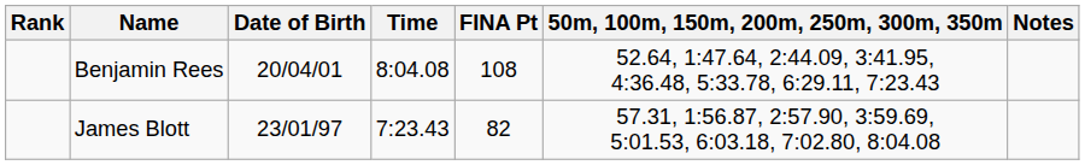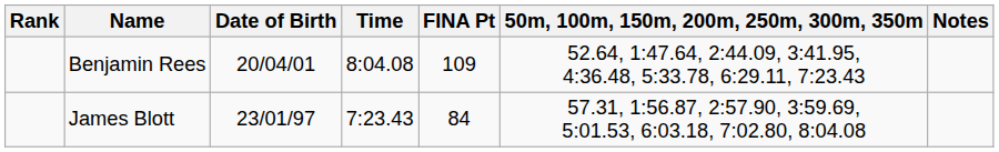 <table class="wikitable sortable" style="text-align:center">
 <tr>
 <th>Rank</th>
 <th>Name</th>
 <th>Date of Birth</th>
 <th>Time</th>
 <th>FINA Pt</th>
 <th>50m, 100m, 150m, 200m, 250m, 300m, 350m</th>
 <th>Notes</th>
 </tr>
 <tr>
 <td></td>
 <td align=left> Benjamin Rees</td>
 <td>20/04/01</td>
 <td>8:04.08</td>
-<td>108</td>
+<td>109</td>
 <td>52.64, 1:47.64, 2:44.09, 3:41.95,<br>4:36.48, 5:33.78, 6:29.11, 7:23.43</td>
 <td></td>
 </tr>
 <tr>
 <td></td>
 <td align=left> James Blott</td>
 <td>23/01/97</td>
 <td>7:23.43</td>
-<td>82</td>
+<td>84</td>
 <td>57.31, 1:56.87, 2:57.90, 3:59.69,<br>5:01.53, 6:03.18, 7:02.80, 8:04.08</td>
 <td></td>
 </tr>
 </table>
